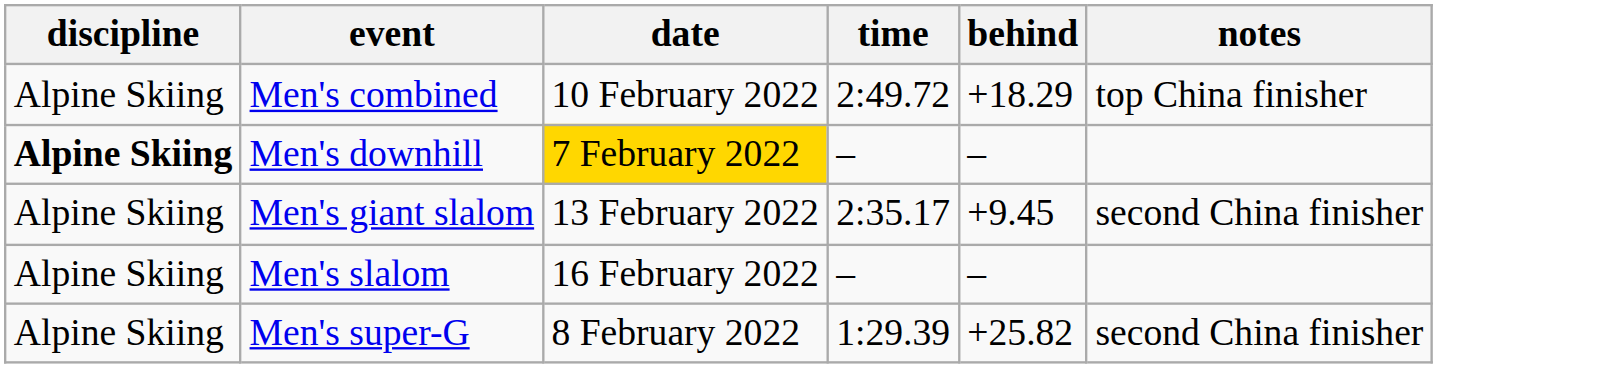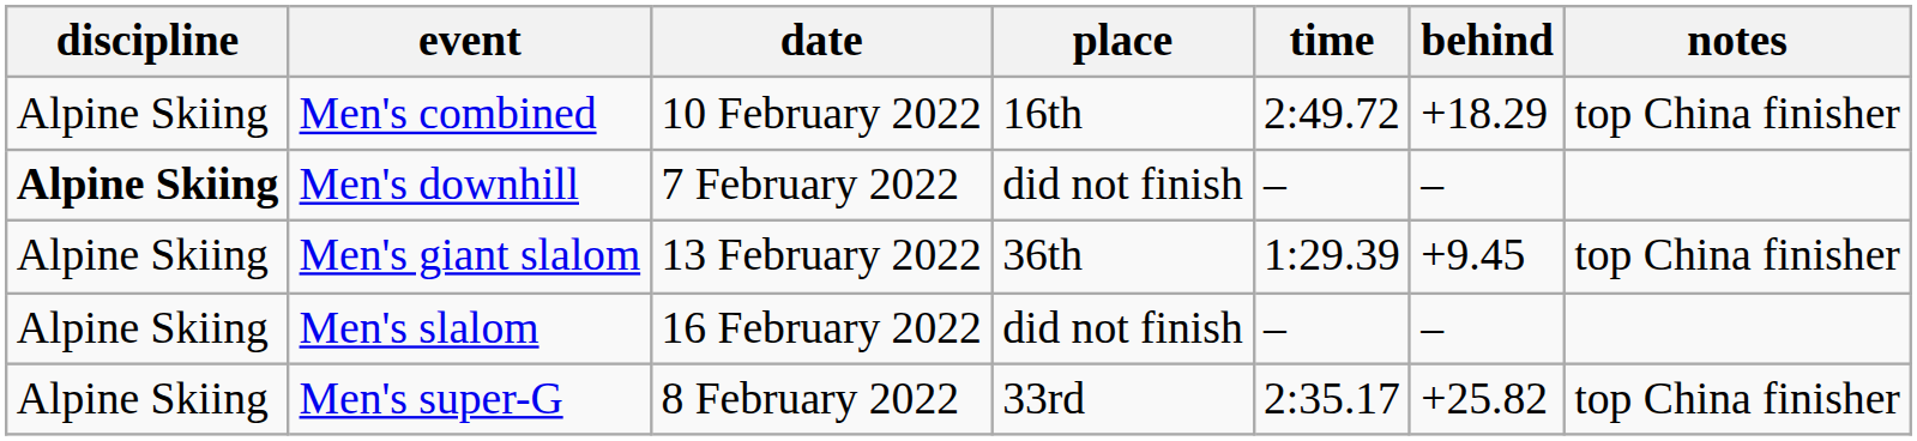 <table class="wikitable">
 <tr>
 <th>discipline</th>
 <th>event</th>
 <th>date</th>
+<th>place</th>
 <th>time</th>
 <th>behind</th>
 <th>notes</th>
 </tr>
 <tr>
 <td>Alpine Skiing</td>
 <td><a href='#'>Men's combined</a></td>
 <td>10 February 2022</td>
+<td>16th</td>
 <td>2:49.72</td>
 <td>+18.29</td>
 <td>top China finisher</td>
 </tr>
 <tr>
 <td><strong>Alpine Skiing</strong></td>
 <td><a href='#'>Men's downhill</a></td>
-<td style="background: gold;">7 February 2022</td>
+<td>7 February 2022</td>
+<td>did not finish</td>
 <td>–</td>
 <td>–</td>
 <td></td>
 </tr>
 <tr>
 <td>Alpine Skiing</td>
 <td><a href='#'>Men's giant slalom</a></td>
 <td>13 February 2022</td>
-<td>2:35.17</td>
+<td>36th</td>
+<td>1:29.39</td>
 <td>+9.45</td>
-<td>second China finisher</td>
+<td>top China finisher</td>
 </tr>
 <tr>
 <td>Alpine Skiing</td>
 <td><a href='#'>Men's slalom</a></td>
 <td>16 February 2022</td>
+<td>did not finish</td>
 <td>–</td>
 <td>–</td>
 <td></td>
 </tr>
 <tr>
 <td>Alpine Skiing</td>
 <td><a href='#'>Men's super-G</a></td>
 <td>8 February 2022</td>
-<td>1:29.39</td>
+<td>33rd</td>
+<td>2:35.17</td>
 <td>+25.82</td>
-<td>second China finisher</td>
+<td>top China finisher</td>
 </tr>
 </table>
